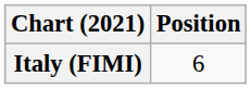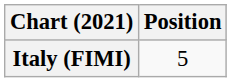 <table class="wikitable plainrowheaders" style="text-align:center;">
 <tr>
 <th>Chart (2021)</th>
 <th>Position</th>
 </tr>
 <tr>
 <th scope="row">Italy (FIMI)</th>
-<td>6</td>
+<td>5</td>
 </tr>
 </table>
